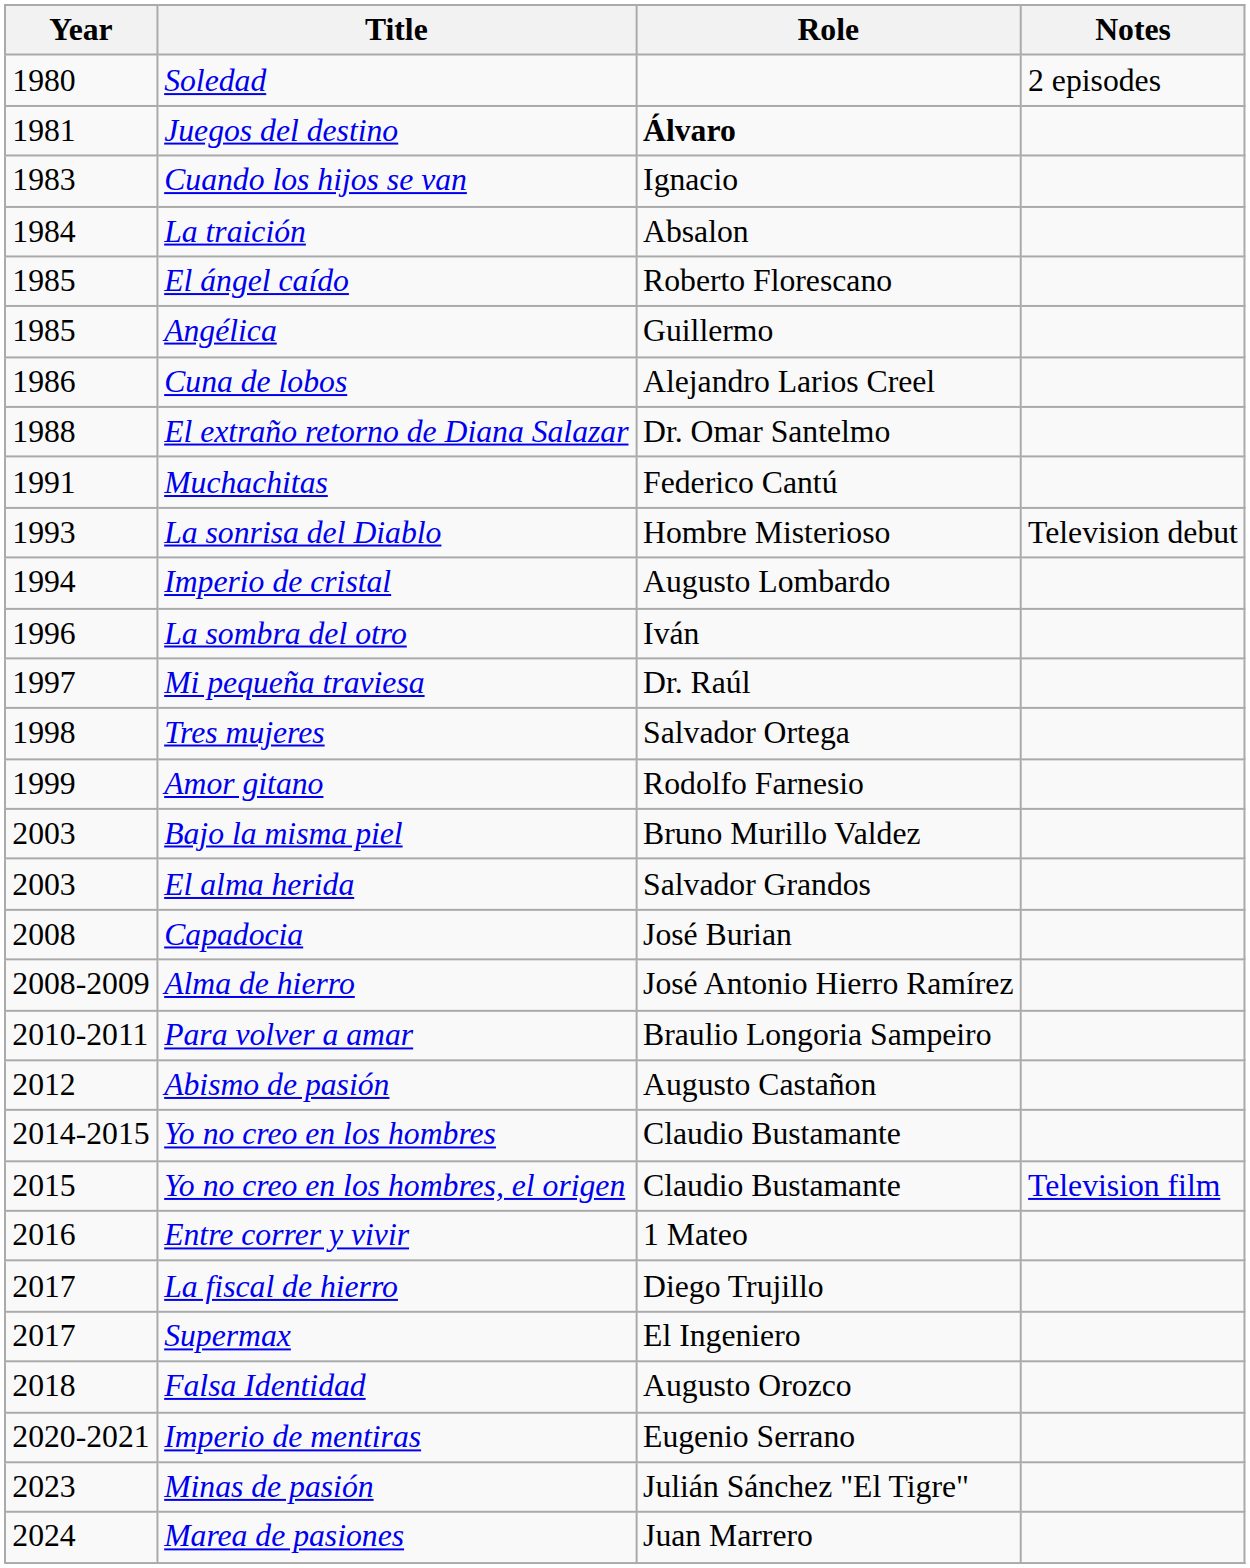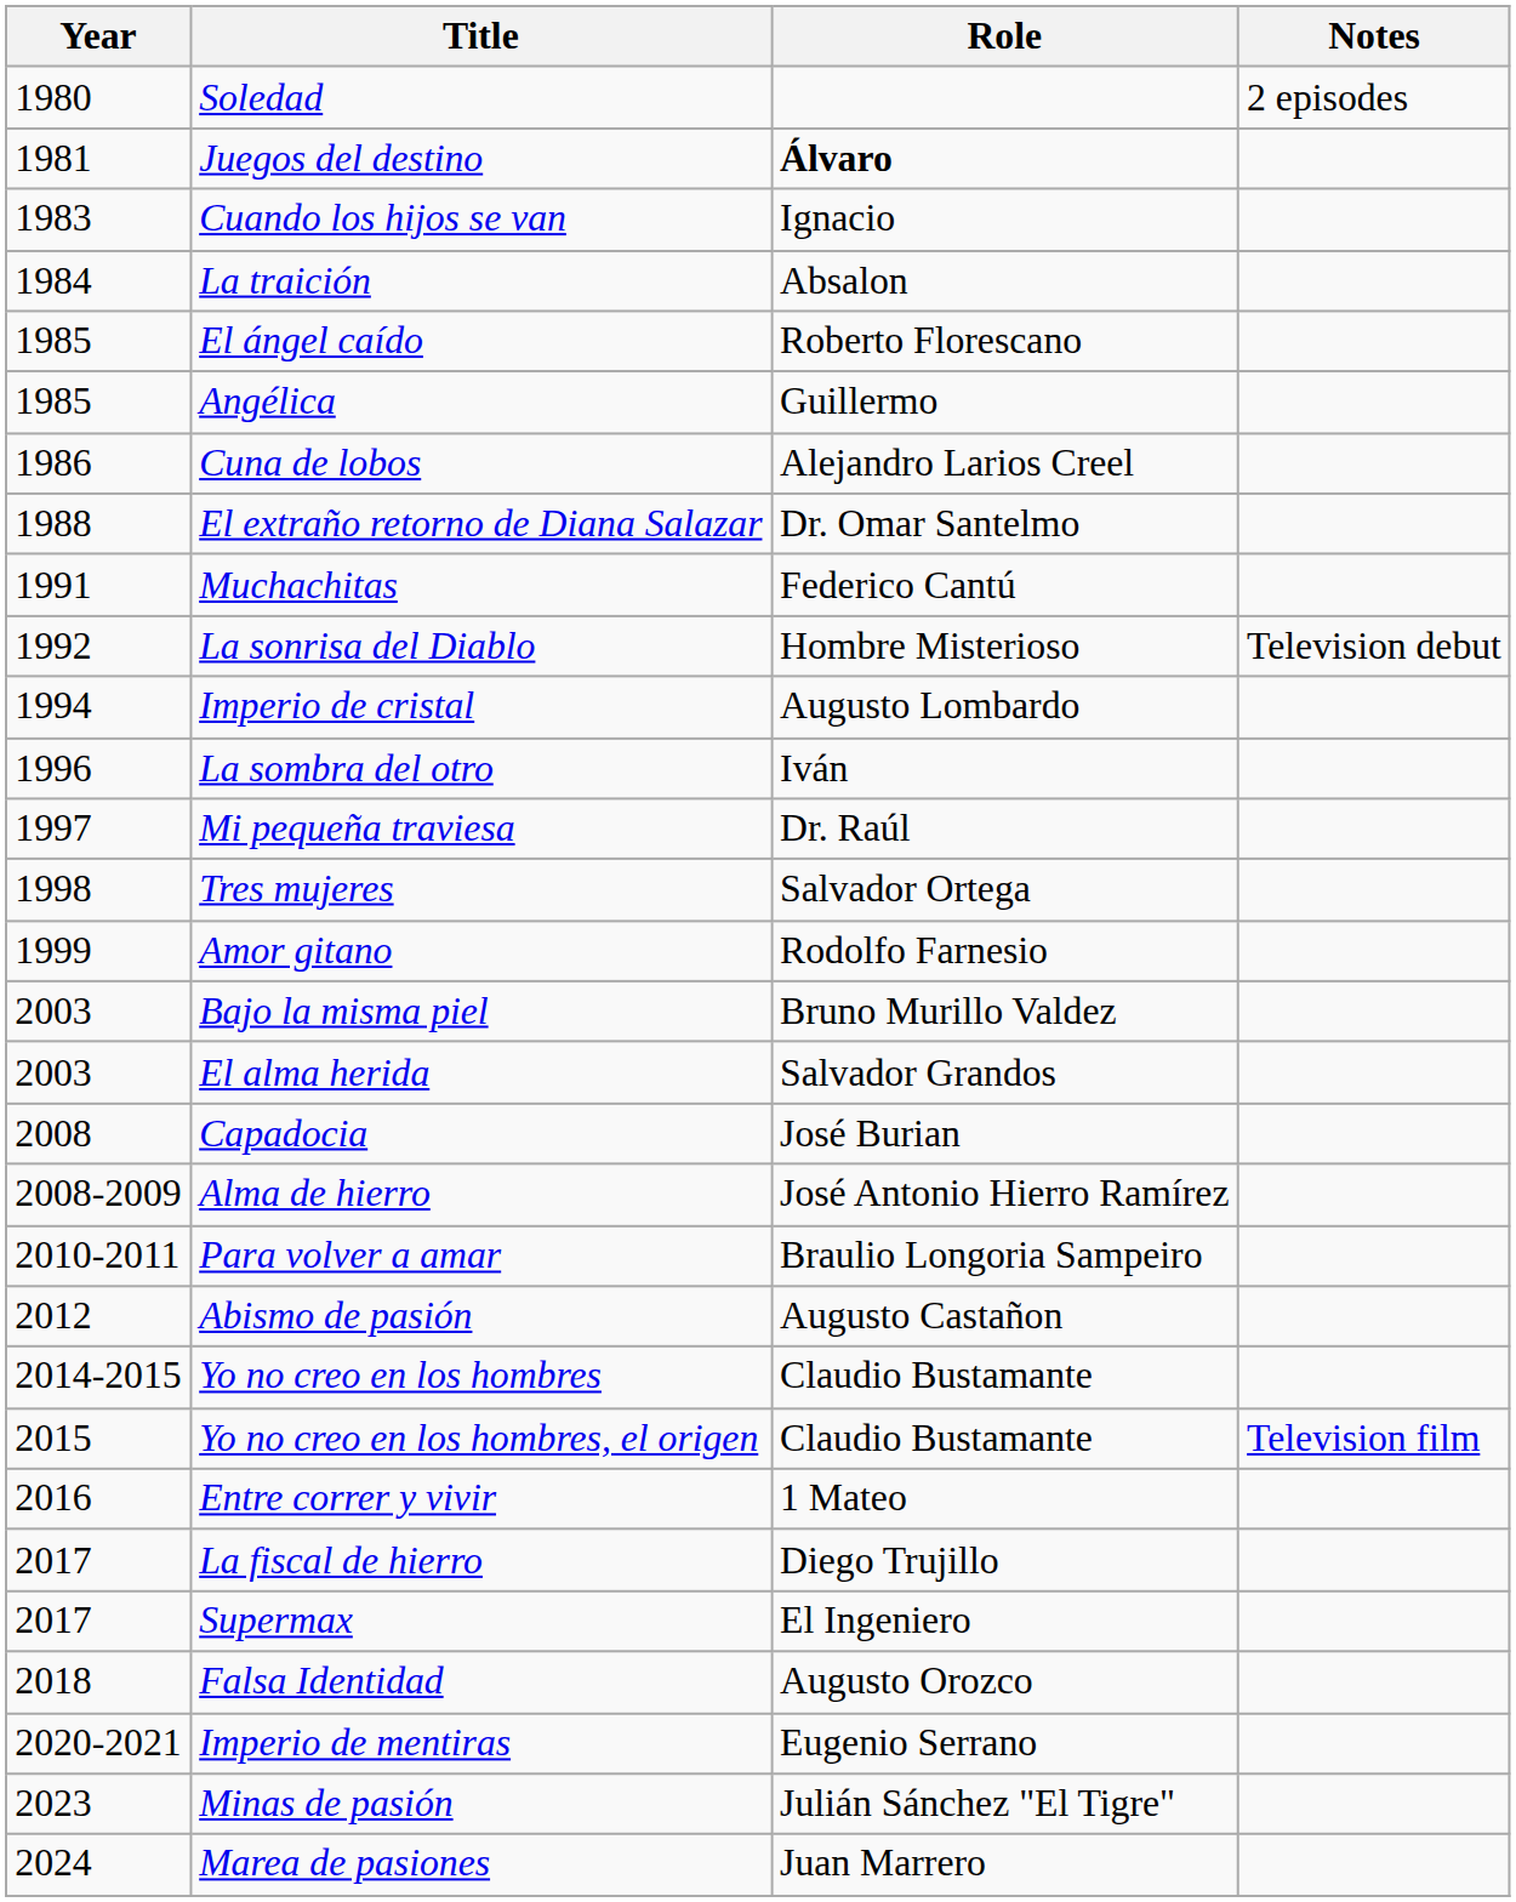 <table class="wikitable sortable">
 <tr>
 <th>Year</th>
 <th>Title</th>
 <th>Role</th>
 <th>Notes</th>
 </tr>
 <tr>
 <td>1980</td>
 <td><em><a href='#'>Soledad</a></em></td>
 <td></td>
 <td>2 episodes</td>
 </tr>
 <tr>
 <td>1981</td>
 <td><em><a href='#'>Juegos del destino</a></em></td>
 <td><strong>Álvaro</strong></td>
 <td></td>
 </tr>
 <tr>
 <td>1983</td>
 <td><em><a href='#'>Cuando los hijos se van</a></em></td>
 <td>Ignacio</td>
 <td></td>
 </tr>
 <tr>
 <td>1984</td>
 <td><em><a href='#'>La traición</a></em></td>
 <td>Absalon</td>
 <td></td>
 </tr>
 <tr>
 <td>1985</td>
 <td><em><a href='#'>El ángel caído</a></em></td>
 <td>Roberto Florescano</td>
 <td></td>
 </tr>
 <tr>
 <td>1985</td>
 <td><em><a href='#'>Angélica</a></em></td>
 <td>Guillermo</td>
 <td></td>
 </tr>
 <tr>
 <td>1986</td>
 <td><em><a href='#'>Cuna de lobos</a></em></td>
 <td>Alejandro Larios Creel</td>
 <td></td>
 </tr>
 <tr>
 <td>1988</td>
 <td><em><a href='#'>El extraño retorno de Diana Salazar</a></em></td>
 <td>Dr. Omar Santelmo</td>
 <td></td>
 </tr>
 <tr>
 <td>1991</td>
 <td><em><a href='#'>Muchachitas</a></em></td>
 <td>Federico Cantú</td>
 <td></td>
 </tr>
 <tr>
-<td>1993</td>
+<td>1992</td>
 <td><em><a href='#'>La sonrisa del Diablo</a></em></td>
 <td>Hombre Misterioso</td>
 <td>Television debut</td>
 </tr>
 <tr>
 <td>1994</td>
 <td><em><a href='#'>Imperio de cristal</a></em></td>
 <td>Augusto Lombardo</td>
 <td></td>
 </tr>
 <tr>
 <td>1996</td>
 <td><em><a href='#'>La sombra del otro</a></em></td>
 <td>Iván</td>
 <td></td>
 </tr>
 <tr>
 <td>1997</td>
 <td><em><a href='#'>Mi pequeña traviesa</a></em></td>
 <td>Dr. Raúl</td>
 <td></td>
 </tr>
 <tr>
 <td>1998</td>
 <td><em><a href='#'>Tres mujeres</a></em></td>
 <td>Salvador Ortega</td>
 <td></td>
 </tr>
 <tr>
 <td>1999</td>
 <td><em><a href='#'>Amor gitano</a></em></td>
 <td>Rodolfo Farnesio</td>
 <td></td>
 </tr>
 <tr>
 <td>2003</td>
 <td><em><a href='#'>Bajo la misma piel</a></em></td>
 <td>Bruno Murillo Valdez</td>
 <td></td>
 </tr>
 <tr>
 <td>2003</td>
 <td><em><a href='#'>El alma herida</a></em></td>
 <td>Salvador Grandos</td>
 <td></td>
 </tr>
 <tr>
 <td>2008</td>
 <td><em><a href='#'>Capadocia</a></em></td>
 <td>José Burian</td>
 <td></td>
 </tr>
 <tr>
 <td>2008-2009</td>
 <td><em><a href='#'>Alma de hierro</a></em></td>
 <td>José Antonio Hierro Ramírez</td>
 <td></td>
 </tr>
 <tr>
 <td>2010-2011</td>
 <td><em><a href='#'>Para volver a amar</a></em></td>
 <td>Braulio Longoria Sampeiro</td>
 <td></td>
 </tr>
 <tr>
 <td>2012</td>
 <td><em><a href='#'>Abismo de pasión</a></em></td>
 <td>Augusto Castañon</td>
 <td></td>
 </tr>
 <tr>
 <td>2014-2015</td>
 <td><em><a href='#'>Yo no creo en los hombres</a></em></td>
 <td>Claudio Bustamante</td>
 <td></td>
 </tr>
 <tr>
 <td>2015</td>
 <td><em><a href='#'>Yo no creo en los hombres, el origen</a></em></td>
 <td>Claudio Bustamante</td>
 <td><a href='#'>Television film</a></td>
 </tr>
 <tr>
 <td>2016</td>
 <td><em><a href='#'>Entre correr y vivir</a></em></td>
 <td>1 Mateo</td>
 <td></td>
 </tr>
 <tr>
 <td>2017</td>
 <td><em><a href='#'>La fiscal de hierro</a></em></td>
 <td>Diego Trujillo</td>
 <td></td>
 </tr>
 <tr>
 <td>2017</td>
 <td><em><a href='#'>Supermax</a></em></td>
 <td>El Ingeniero</td>
 <td></td>
 </tr>
 <tr>
 <td>2018</td>
 <td><em><a href='#'>Falsa Identidad</a></em></td>
 <td>Augusto Orozco</td>
 <td></td>
 </tr>
 <tr>
 <td>2020-2021</td>
 <td><em><a href='#'>Imperio de mentiras</a></em></td>
 <td>Eugenio Serrano</td>
 <td></td>
 </tr>
 <tr>
 <td>2023</td>
 <td><em><a href='#'>Minas de pasión</a></em></td>
 <td>Julián Sánchez "El Tigre"</td>
 <td></td>
 </tr>
 <tr>
 <td>2024</td>
 <td><em><a href='#'>Marea de pasiones</a></em></td>
 <td>Juan Marrero</td>
 <td></td>
 </tr>
 <tr>
 </tr>
 </table>
